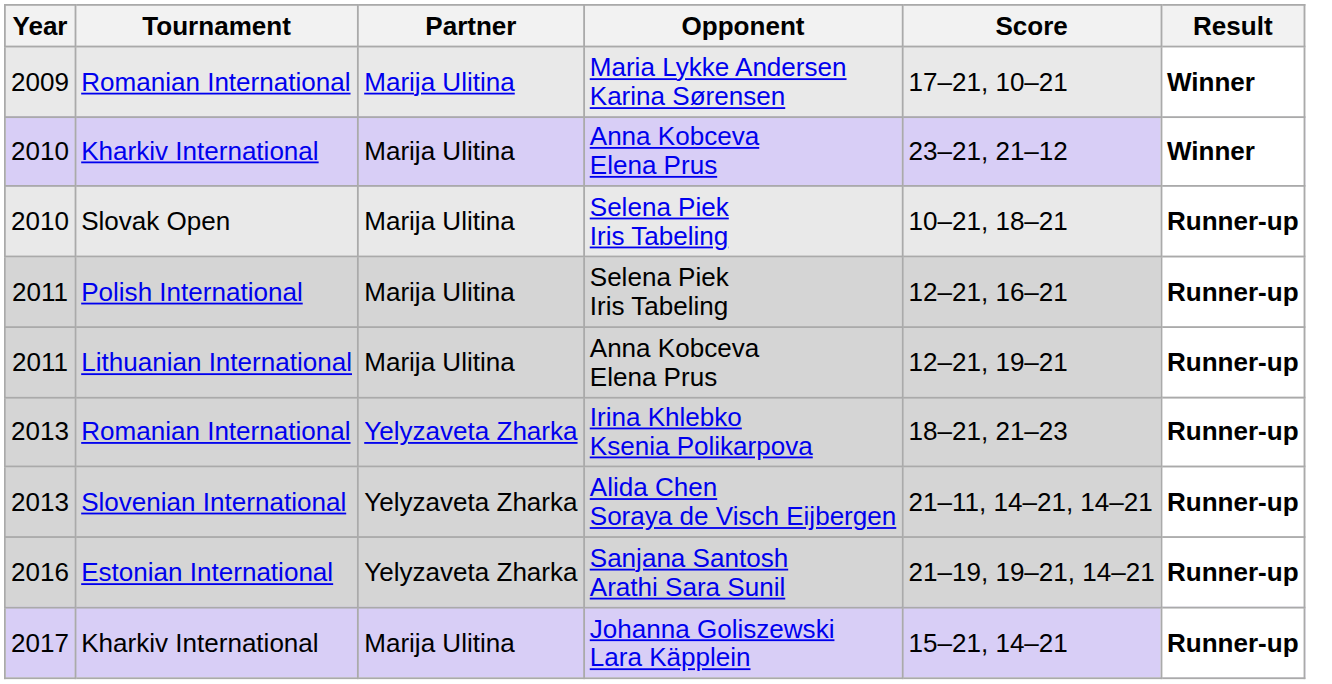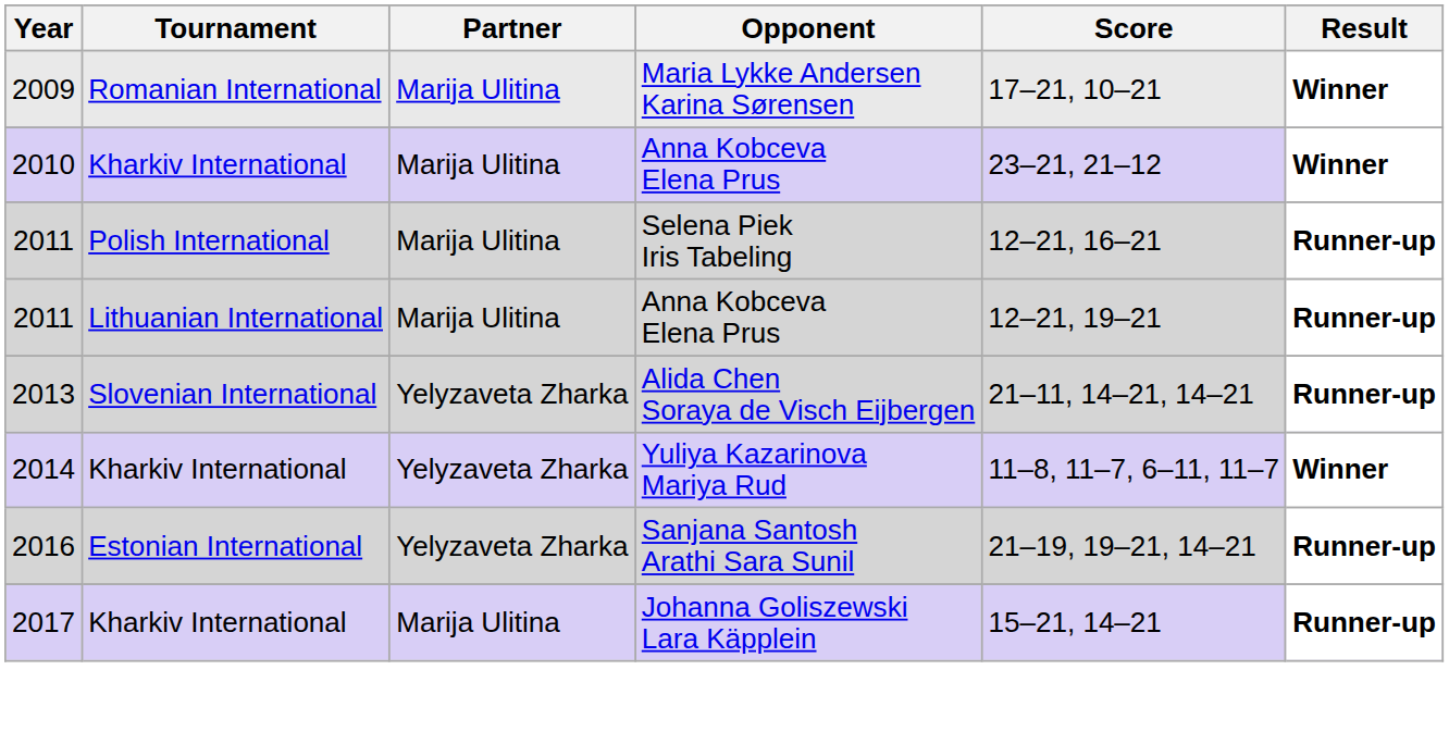 <table class="sortable wikitable" style="font-size: 90%;">
 <tr>
 <th>Year</th>
 <th>Tournament</th>
 <th>Partner</th>
 <th>Opponent</th>
 <th>Score</th>
 <th>Result</th>
 </tr>
 <tr style="background:#E9E9E9">
 <td align="center">2009</td>
 <td align="left"><a href='#'>Romanian International</a></td>
 <td align="left"> <a href='#'>Marija Ulitina</a></td>
 <td align="left"> <a href='#'>Maria Lykke Andersen</a><br> <a href='#'>Karina Sørensen</a></td>
 <td align="left">17–21, 10–21</td>
 <td style="text-align:left; background:white"> <strong>Winner</strong></td>
 </tr>
 <tr style="background:#D8CEF6">
 <td align="center">2010</td>
 <td align="left"><a href='#'>Kharkiv International</a></td>
 <td align="left"> Marija Ulitina</td>
 <td align="left"> <a href='#'>Anna Kobceva</a><br> <a href='#'>Elena Prus</a></td>
 <td align="left">23–21, 21–12</td>
 <td style="text-align:left; background:white"> <strong>Winner</strong></td>
 </tr>
-<tr style="background:#E9E9E9">
-<td align="center">2010</td>
-<td align="left">Slovak Open</td>
-<td align="left"> Marija Ulitina</td>
-<td align="left"> <a href='#'>Selena Piek</a><br> <a href='#'>Iris Tabeling</a></td>
-<td align="left">10–21, 18–21</td>
-<td style="text-align:left; background:white"> <strong>Runner-up</strong></td>
-</tr>
 <tr style="background:#D5D5D5">
 <td align="center">2011</td>
 <td align="left"><a href='#'>Polish International</a></td>
 <td align="left"> Marija Ulitina</td>
 <td align="left"> Selena Piek<br> Iris Tabeling</td>
 <td align="left">12–21, 16–21</td>
 <td style="text-align:left; background:white"> <strong>Runner-up</strong></td>
 </tr>
 <tr style="background:#D5D5D5">
 <td align="center">2011</td>
 <td align="left"><a href='#'>Lithuanian International</a></td>
 <td align="left"> Marija Ulitina</td>
 <td align="left"> Anna Kobceva<br> Elena Prus</td>
 <td align="left">12–21, 19–21</td>
 <td style="text-align:left; background:white"> <strong>Runner-up</strong></td>
 </tr>
 <tr style="background:#D5D5D5">
 <td align="center">2013</td>
-<td align="left"><a href='#'>Romanian International</a></td>
-<td align="left"> <a href='#'>Yelyzaveta Zharka</a></td>
-<td align="left"> <a href='#'>Irina Khlebko</a><br> <a href='#'>Ksenia Polikarpova</a></td>
-<td align="left">18–21, 21–23</td>
-<td style="text-align:left; background:white"> <strong>Runner-up</strong></td>
-</tr>
-<tr style="background:#D5D5D5">
-<td align="center">2013</td>
 <td align="left"><a href='#'>Slovenian International</a></td>
 <td align="left"> Yelyzaveta Zharka</td>
 <td align="left"> <a href='#'>Alida Chen</a><br> <a href='#'>Soraya de Visch Eijbergen</a></td>
 <td align="left">21–11, 14–21, 14–21</td>
 <td style="text-align:left; background:white"> <strong>Runner-up</strong></td>
+</tr>
+<tr style="background:#D8CEF6">
+<td align="center">2014</td>
+<td align="left">Kharkiv International</td>
+<td align="left"> Yelyzaveta Zharka</td>
+<td align="left"> <a href='#'>Yuliya Kazarinova</a><br> <a href='#'>Mariya Rud</a></td>
+<td align="left">11–8, 11–7, 6–11, 11–7</td>
+<td style="text-align:left; background:white"> <strong>Winner</strong></td>
 </tr>
 <tr style="background:#D5D5D5">
 <td align="center">2016</td>
 <td align="left"><a href='#'>Estonian International</a></td>
 <td align="left"> Yelyzaveta Zharka</td>
 <td align="left"> <a href='#'>Sanjana Santosh</a><br> <a href='#'>Arathi Sara Sunil</a></td>
 <td align="left">21–19, 19–21, 14–21</td>
 <td style="text-align:left; background:white"> <strong>Runner-up</strong></td>
 </tr>
 <tr style="background:#D8CEF6">
 <td align="center">2017</td>
 <td align="left">Kharkiv International</td>
 <td align="left"> Marija Ulitina</td>
 <td align="left"> <a href='#'>Johanna Goliszewski</a><br> <a href='#'>Lara Käpplein</a></td>
 <td align="left">15–21, 14–21</td>
 <td style="text-align:left; background:white"> <strong>Runner-up</strong></td>
 </tr>
 </table>
